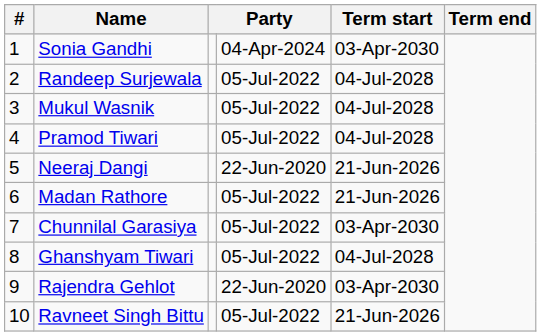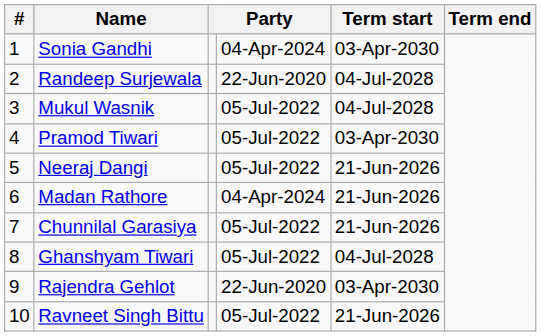 <table class="wikitable sortable">
 <tr style="background-color:#cccccc">
 <th>#</th>
 <th>Name</th>
 <th colspan="2">Party</th>
 <th>Term start</th>
 <th>Term end</th>
 </tr>
 <tr>
 <td>1</td>
 <td><a href='#'>Sonia Gandhi</a></td>
 <td></td>
 <td>04-Apr-2024</td>
 <td>03-Apr-2030</td>
 </tr>
 <tr>
 <td>2</td>
 <td><a href='#'>Randeep Surjewala</a></td>
 <td></td>
-<td>05-Jul-2022</td>
+<td>22-Jun-2020</td>
 <td>04-Jul-2028</td>
 </tr>
 <tr>
 <td>3</td>
 <td><a href='#'>Mukul Wasnik</a></td>
 <td></td>
 <td>05-Jul-2022</td>
 <td>04-Jul-2028</td>
 </tr>
 <tr>
 <td>4</td>
 <td><a href='#'>Pramod Tiwari</a></td>
 <td></td>
 <td>05-Jul-2022</td>
-<td>04-Jul-2028</td>
+<td>03-Apr-2030</td>
 </tr>
 <tr>
 <td>5</td>
 <td><a href='#'>Neeraj Dangi</a></td>
 <td></td>
-<td>22-Jun-2020</td>
+<td>05-Jul-2022</td>
 <td>21-Jun-2026</td>
 </tr>
 <tr>
 <td>6</td>
 <td><a href='#'>Madan Rathore</a></td>
 <td></td>
-<td>05-Jul-2022</td>
+<td>04-Apr-2024</td>
 <td>21-Jun-2026</td>
 </tr>
 <tr>
 <td>7</td>
 <td><a href='#'>Chunnilal Garasiya</a></td>
 <td></td>
 <td>05-Jul-2022</td>
-<td>03-Apr-2030</td>
+<td>21-Jun-2026</td>
 </tr>
 <tr>
 <td>8</td>
 <td><a href='#'>Ghanshyam Tiwari</a></td>
 <td></td>
 <td>05-Jul-2022</td>
 <td>04-Jul-2028</td>
 </tr>
 <tr>
 <td>9</td>
 <td><a href='#'>Rajendra Gehlot</a></td>
 <td></td>
 <td>22-Jun-2020</td>
 <td>03-Apr-2030</td>
 </tr>
 <tr>
 <td>10</td>
 <td><a href='#'>Ravneet Singh Bittu</a></td>
 <td></td>
 <td>05-Jul-2022</td>
 <td>21-Jun-2026</td>
 </tr>
 </table>
